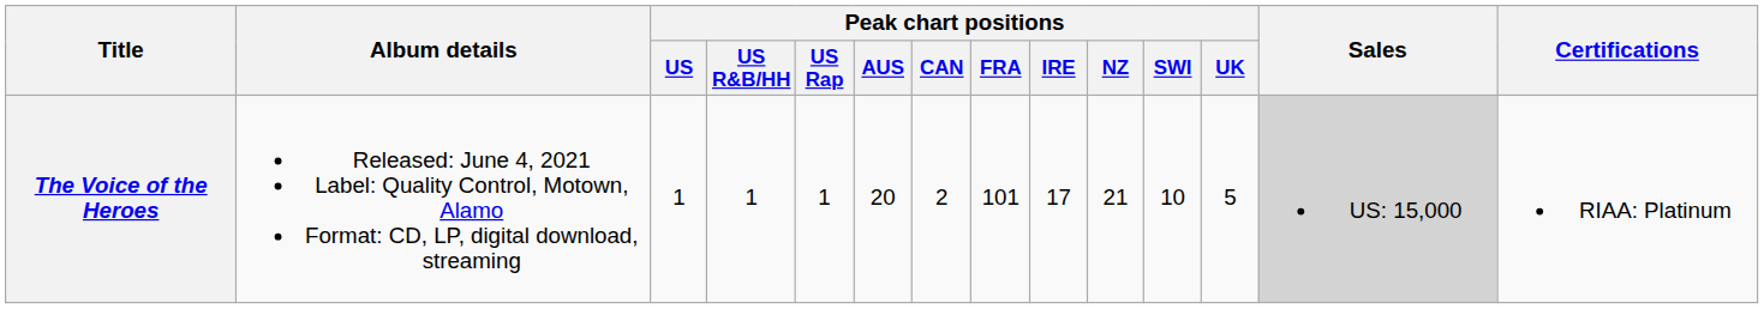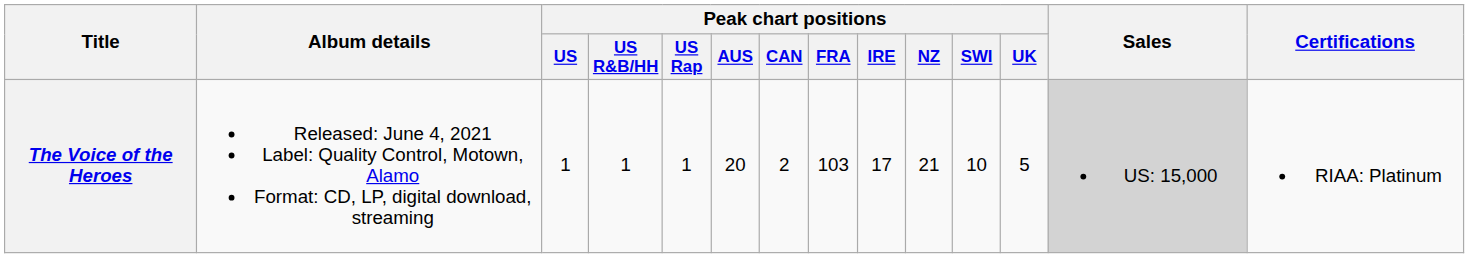 <table class="wikitable plainrowheaders" style="text-align:center;">
 <tr>
 <th scope="col" rowspan="2" style="width:11em;">Title</th>
 <th scope="col" rowspan="2" style="width:20em;">Album details</th>
 <th scope="col" colspan="10">Peak chart positions</th>
 <th scope="col" rowspan="2" style="width:11em;">Sales</th>
 <th scope="col" rowspan="2" style="width:12em;"><a href='#'>Certifications</a></th>
 </tr>
 <tr>
 <th scope="col" style="width:2.5em;font-size:90%;"><a href='#'>US</a><br></th>
 <th scope="col" style="width:2.5em;font-size:90%;"><a href='#'>US<br>R&B/HH</a><br></th>
 <th scope="col" style="width:2.5em;font-size:90%;"><a href='#'>US<br>Rap</a><br></th>
 <th scope="col" style="width:2.5em;font-size:90%;"><a href='#'>AUS</a><br></th>
 <th scope="col" style="width:2.5em;font-size:90%;"><a href='#'>CAN</a><br></th>
 <th scope="col" style="width:2.5em;font-size:90%;"><a href='#'>FRA</a><br></th>
 <th scope="col" style="width:2.5em;font-size:90%;"><a href='#'>IRE</a><br></th>
 <th scope="col" style="width:2.5em;font-size:90%;"><a href='#'>NZ</a><br></th>
 <th scope="col" style="width:2.5em;font-size:90%;"><a href='#'>SWI</a><br></th>
 <th scope="col" style="width:2.5em;font-size:90%;"><a href='#'>UK</a><br></th>
 </tr>
 <tr>
 <th scope="row"><em><a href='#'>The Voice of the Heroes</a></em><br></th>
 <td><br><ul><li>Released: June 4, 2021</li><li>Label: Quality Control, Motown, <a href='#'>Alamo</a></li><li>Format: CD, LP, digital download, streaming</li></ul></td>
 <td>1</td>
 <td>1</td>
 <td>1</td>
 <td>20</td>
 <td>2</td>
-<td>101</td>
+<td>103</td>
 <td>17</td>
 <td>21</td>
 <td>10</td>
 <td>5</td>
 <td style="background: lightgrey;"><br><ul><li>US: 15,000</li></ul></td>
 <td><br><ul><li>RIAA: Platinum</li></ul></td>
 </tr>
 </table>
